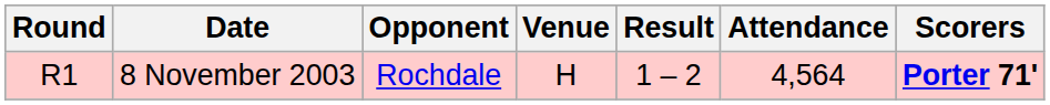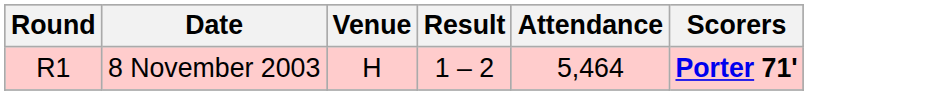 <table class="wikitable" style="text-align:center;">
 <tr>
 <th>Round</th>
 <th>Date</th>
-<th>Opponent</th>
 <th>Venue</th>
 <th>Result</th>
 <th>Attendance</th>
 <th>Scorers</th>
 </tr>
 <tr style="background: #FFCCCC;">
 <td>R1</td>
 <td>8 November 2003</td>
-<td><a href='#'>Rochdale</a></td>
 <td>H</td>
 <td>1 – 2</td>
-<td>4,564</td>
+<td>5,464</td>
 <td><strong><a href='#'>Porter</a> 71'</strong></td>
 </tr>
 </table>
